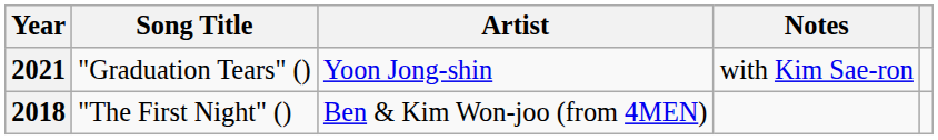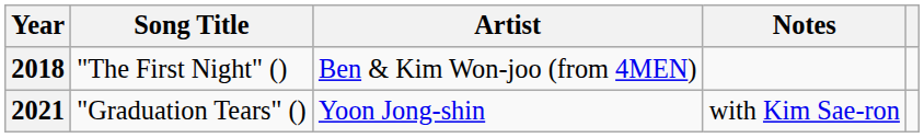 <table class="wikitable plainrowheaders sortable">
 <tr>
 <th scope="col">Year</th>
 <th scope="col">Song Title</th>
 <th scope="col">Artist</th>
 <th scope="col">Notes</th>
 <th scope="col" class="unsortable"></th>
 </tr>
 <tr>
+<th scope="row">2018</th>
+<td>"The First Night" ()</td>
+<td><a href='#'>Ben</a> & Kim Won-joo (from <a href='#'>4MEN</a>)</td>
+<td></td>
+<td style="text-align:center"></td>
+</tr>
+<tr>
 <th scope="row">2021</th>
 <td>"Graduation Tears" ()</td>
 <td><a href='#'>Yoon Jong-shin</a></td>
 <td>with <a href='#'>Kim Sae-ron</a></td>
 <td style="text-align:center"></td>
 </tr>
-<tr>
-<th scope="row">2018</th>
-<td>"The First Night" ()</td>
-<td><a href='#'>Ben</a> & Kim Won-joo (from <a href='#'>4MEN</a>)</td>
-<td></td>
-<td style="text-align:center"></td>
-</tr>
 </table>
